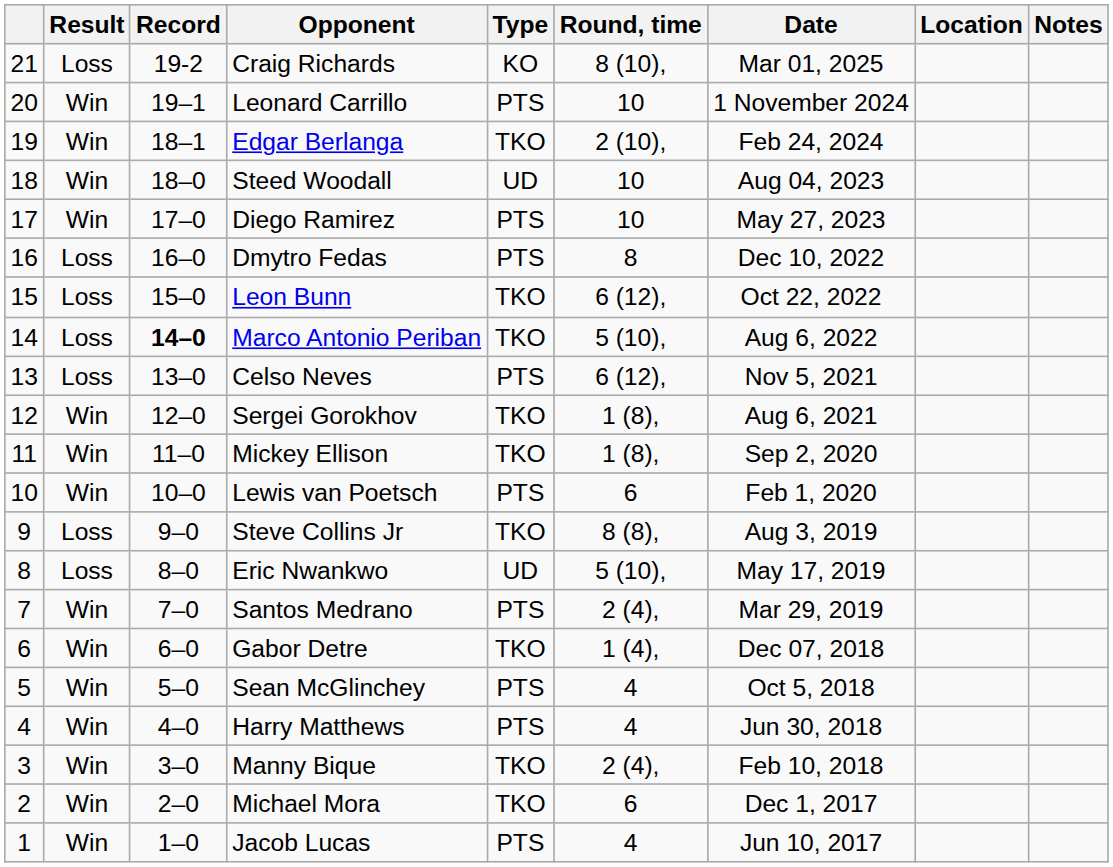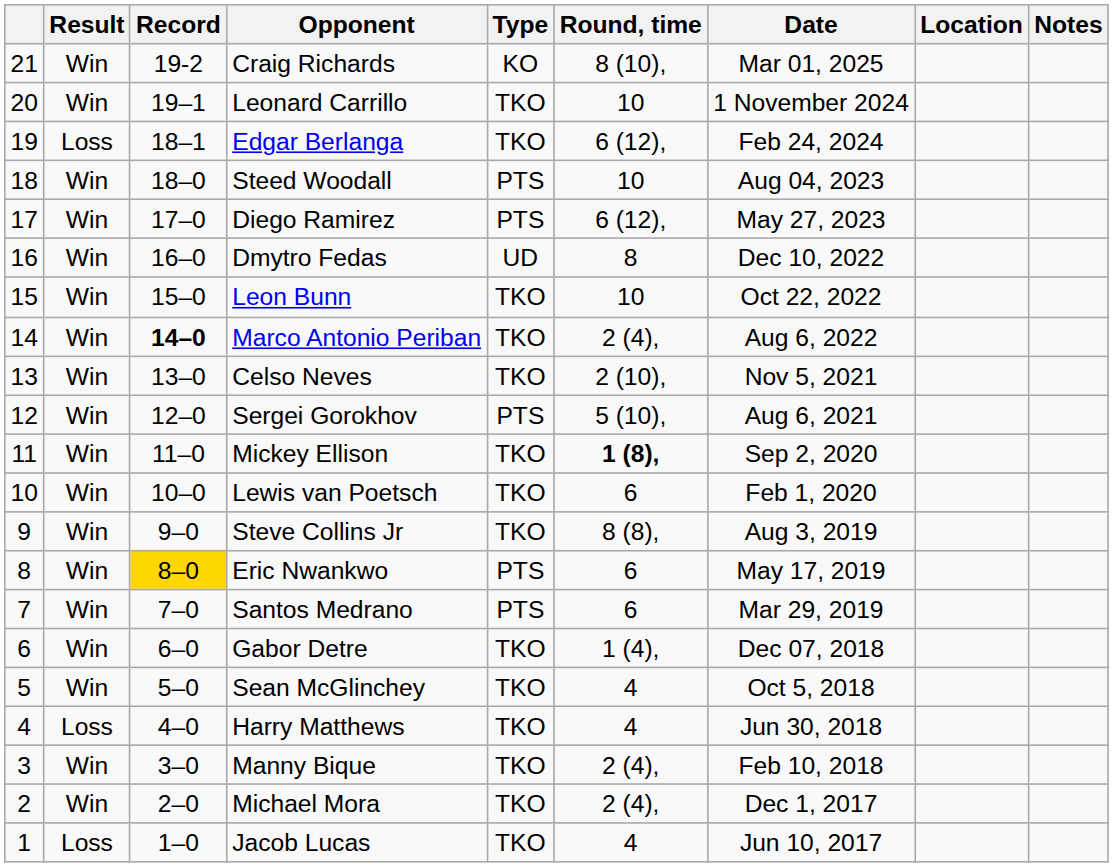 <table class="wikitable" style="text-align:center; font-size:95%">
 <tr>
 <th></th>
 <th>Result</th>
 <th>Record</th>
 <th>Opponent</th>
 <th>Type</th>
 <th>Round, time</th>
 <th>Date</th>
 <th>Location</th>
 <th>Notes</th>
 </tr>
 <tr>
 <td>21</td>
-<td>Loss</td>
+<td>Win</td>
 <td>19-2</td>
 <td style="text-align:left;"> Craig Richards</td>
 <td>KO</td>
 <td>8 (10), </td>
 <td>Mar 01, 2025</td>
 <td style="text-align:left;"> </td>
 </tr>
 <tr>
 <td>20</td>
 <td>Win</td>
 <td>19–1</td>
 <td style="text-align:left;"> Leonard Carrillo</td>
-<td>PTS</td>
+<td>TKO</td>
 <td>10</td>
 <td>1 November 2024</td>
 <td style="text-align:left;"> </td>
 <td style="text-align:left;"></td>
 </tr>
 <tr>
 <td>19</td>
-<td>Win</td>
+<td>Loss</td>
 <td>18–1</td>
 <td style="text-align:left;"> <a href='#'>Edgar Berlanga</a></td>
 <td>TKO</td>
-<td>2 (10), </td>
+<td>6 (12), </td>
 <td>Feb 24, 2024</td>
 <td style="text-align:left;"> </td>
 <td></td>
 </tr>
 <tr>
 <td>18</td>
 <td>Win</td>
 <td>18–0</td>
 <td style="text-align:left;"> Steed Woodall</td>
-<td>UD</td>
+<td>PTS</td>
 <td>10</td>
 <td>Aug 04, 2023</td>
 <td style="text-align:left;"> </td>
 <td></td>
 </tr>
 <tr>
 <td>17</td>
 <td>Win</td>
 <td>17–0</td>
 <td style="text-align:left;"> Diego Ramirez</td>
 <td>PTS</td>
-<td>10</td>
+<td>6 (12), </td>
 <td>May 27, 2023</td>
 <td style="text-align:left;"> </td>
 <td style="text-align:left;"></td>
 </tr>
 <tr>
 <td>16</td>
-<td>Loss</td>
+<td>Win</td>
 <td>16–0</td>
 <td style="text-align:left;"> Dmytro Fedas</td>
-<td>PTS</td>
+<td>UD</td>
 <td>8</td>
 <td>Dec 10, 2022</td>
 <td style="text-align:left;"> </td>
 <td style="text-align:left;"></td>
 </tr>
 <tr>
 <td>15</td>
-<td>Loss</td>
+<td> Win</td>
 <td>15–0</td>
 <td style="text-align:left;"> <a href='#'>Leon Bunn</a></td>
 <td>TKO</td>
-<td>6 (12), </td>
+<td>10</td>
 <td>Oct 22, 2022</td>
 <td style="text-align:left;"> </td>
 <td style="text-align:left;"></td>
 </tr>
 <tr>
 <td>14</td>
-<td>Loss</td>
+<td> Win</td>
 <td><strong>14–0</strong></td>
 <td style="text-align:left;"> <a href='#'>Marco Antonio Periban</a></td>
 <td>TKO</td>
-<td>5 (10), </td>
+<td>2 (4), </td>
 <td>Aug 6, 2022</td>
 <td style="text-align:left;"> </td>
 <td style="text-align:left;"></td>
 </tr>
 <tr>
 <td>13</td>
-<td>Loss</td>
+<td>Win</td>
 <td>13–0</td>
 <td style="text-align:left;"> Celso Neves</td>
-<td>PTS</td>
-<td>6 (12), </td>
+<td>TKO</td>
+<td>2 (10), </td>
 <td>Nov 5, 2021</td>
 <td style="text-align:left;"> </td>
 <td style="text-align:left;"><br></td>
 </tr>
 <tr>
 <td>12</td>
 <td>Win</td>
 <td>12–0</td>
 <td style="text-align:left;"> Sergei Gorokhov</td>
-<td>TKO</td>
-<td>1 (8), </td>
+<td>PTS</td>
+<td>5 (10), </td>
 <td>Aug 6, 2021</td>
 <td style="text-align:left;"> </td>
 <td style="text-align:left;"><br></td>
 </tr>
 <tr>
 <td>11</td>
 <td>Win</td>
 <td>11–0</td>
 <td style="text-align:left;"> Mickey Ellison</td>
 <td>TKO</td>
-<td>1 (8), </td>
+<td><strong>1 (8), </strong></td>
 <td>Sep 2, 2020</td>
 <td style="text-align:left;"> </td>
 <td></td>
 </tr>
 <tr>
 <td>10</td>
 <td>Win</td>
 <td>10–0</td>
 <td style="text-align:left;"> Lewis van Poetsch</td>
-<td>PTS</td>
+<td>TKO</td>
 <td>6</td>
 <td>Feb 1, 2020</td>
 <td style="text-align:left;"> </td>
 <td></td>
 </tr>
 <tr>
 <td>9</td>
-<td>Loss</td>
+<td>Win</td>
 <td>9–0</td>
 <td style="text-align:left;"> Steve Collins Jr</td>
 <td>TKO</td>
 <td>8 (8), </td>
 <td>Aug 3, 2019</td>
 <td style="text-align:left;"> </td>
 <td style="text-align:left;"></td>
 </tr>
 <tr>
 <td>8</td>
-<td>Loss</td>
-<td>8–0</td>
+<td>Win</td>
+<td style="background: gold;">8–0</td>
 <td style="text-align:left;"> Eric Nwankwo</td>
-<td>UD</td>
-<td>5 (10), </td>
+<td>PTS</td>
+<td>6</td>
 <td>May 17, 2019</td>
 <td style="text-align:left;"> </td>
 <td></td>
 </tr>
 <tr>
 <td>7</td>
 <td>Win</td>
 <td>7–0</td>
 <td style="text-align:left;"> Santos Medrano</td>
 <td>PTS</td>
-<td>2 (4), </td>
+<td>6</td>
 <td>Mar 29, 2019</td>
 <td style="text-align:left;"> </td>
 <td></td>
 </tr>
 <tr>
 <td>6</td>
 <td>Win</td>
 <td>6–0</td>
 <td style="text-align:left;"> Gabor Detre</td>
 <td>TKO</td>
 <td>1 (4), </td>
 <td>Dec 07, 2018</td>
 <td style="text-align:left;"> </td>
 <td></td>
 </tr>
 <tr>
 <td>5</td>
 <td>Win</td>
 <td>5–0</td>
 <td style="text-align:left;"> Sean McGlinchey</td>
-<td>PTS</td>
+<td>TKO</td>
 <td>4</td>
 <td>Oct 5, 2018</td>
 <td style="text-align:left;"> </td>
 <td></td>
 </tr>
 <tr>
 <td>4</td>
-<td>Win</td>
+<td>Loss</td>
 <td>4–0</td>
 <td style="text-align:left;"> Harry Matthews</td>
-<td>PTS</td>
+<td>TKO</td>
 <td>4</td>
 <td>Jun 30, 2018</td>
 <td style="text-align:left;"> </td>
 <td></td>
 </tr>
 <tr>
 <td>3</td>
 <td>Win</td>
 <td>3–0</td>
 <td style="text-align:left;"> Manny Bique</td>
 <td>TKO</td>
 <td>2 (4), </td>
 <td>Feb 10, 2018</td>
 <td style="text-align:left;"> </td>
 <td></td>
 </tr>
 <tr>
 <td>2</td>
 <td>Win</td>
 <td>2–0</td>
 <td style="text-align:left;"> Michael Mora</td>
 <td>TKO</td>
-<td>6</td>
+<td>2 (4), </td>
 <td>Dec 1, 2017</td>
 <td style="text-align:left;"> </td>
 <td></td>
 </tr>
 <tr>
 <td>1</td>
-<td>Win</td>
+<td>Loss</td>
 <td>1–0</td>
 <td style="text-align:left;"> Jacob Lucas</td>
-<td>PTS</td>
+<td>TKO</td>
 <td>4</td>
 <td>Jun 10, 2017</td>
 <td style="text-align:left;"> </td>
 <td style="text-align:left;"></td>
 </tr>
 </table>
